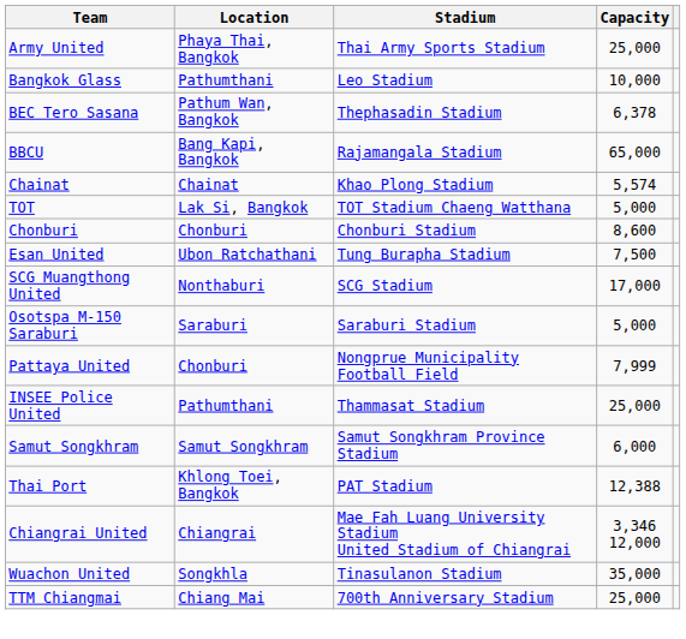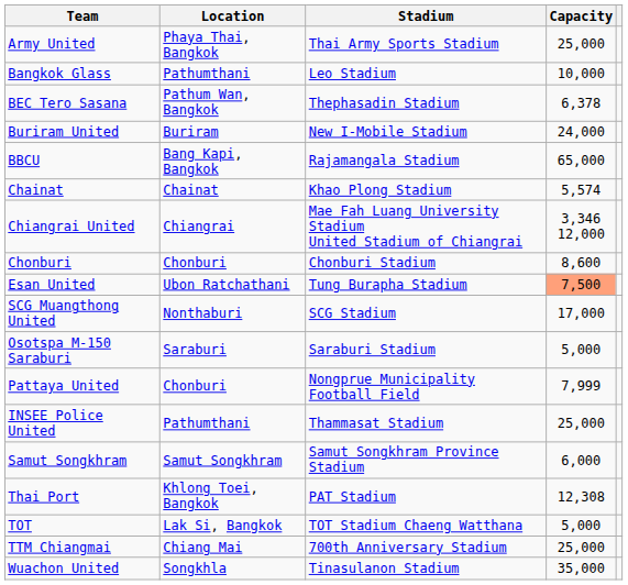 <table class="wikitable sortable">
 <tr>
 <th>Team</th>
 <th>Location</th>
 <th>Stadium</th>
 <th>Capacity</th>
 <th class="unsortable"></th>
 </tr>
 <tr>
 <td><a href='#'>Army United</a></td>
 <td><a href='#'>Phaya Thai</a>, <a href='#'>Bangkok</a></td>
 <td><a href='#'>Thai Army Sports Stadium</a></td>
 <td align="center">25,000</td>
 <td></td>
 </tr>
 <tr>
 <td><a href='#'>Bangkok Glass</a></td>
 <td><a href='#'>Pathumthani</a></td>
 <td><a href='#'>Leo Stadium</a></td>
 <td align="center">10,000</td>
 <td></td>
 </tr>
 <tr>
 <td><a href='#'>BEC Tero Sasana</a></td>
 <td><a href='#'>Pathum Wan</a>, <a href='#'>Bangkok</a></td>
 <td><a href='#'>Thephasadin Stadium</a></td>
 <td align="center">6,378</td>
 <td></td>
 </tr>
 <tr>
+<td><a href='#'>Buriram United</a></td>
+<td><a href='#'>Buriram</a></td>
+<td><a href='#'>New I-Mobile Stadium</a></td>
+<td align="center">24,000</td>
+<td></td>
+</tr>
+<tr>
 <td><a href='#'>BBCU</a></td>
 <td><a href='#'>Bang Kapi</a>, <a href='#'>Bangkok</a></td>
 <td><a href='#'>Rajamangala Stadium</a></td>
 <td align="center">65,000</td>
 <td></td>
 </tr>
 <tr>
 <td><a href='#'>Chainat</a></td>
 <td><a href='#'>Chainat</a></td>
 <td><a href='#'>Khao Plong Stadium</a></td>
 <td align="center">5,574</td>
 <td></td>
 </tr>
 <tr>
-<td><a href='#'>TOT</a></td>
-<td><a href='#'>Lak Si</a>, <a href='#'>Bangkok</a></td>
-<td><a href='#'>TOT Stadium Chaeng Watthana</a></td>
-<td align="center">5,000</td>
-<td></td>
+<td><a href='#'>Chiangrai United</a></td>
+<td><a href='#'>Chiangrai</a></td>
+<td><a href='#'>Mae Fah Luang University Stadium</a><br><a href='#'>United Stadium of Chiangrai</a></td>
+<td align="center">3,346<br>12,000</td>
+<td><br></td>
 </tr>
 <tr>
 <td><a href='#'>Chonburi</a></td>
 <td><a href='#'>Chonburi</a></td>
 <td><a href='#'>Chonburi Stadium</a></td>
 <td align="center">8,600</td>
 <td></td>
 </tr>
 <tr>
 <td><a href='#'>Esan United</a></td>
 <td><a href='#'>Ubon Ratchathani</a></td>
 <td><a href='#'>Tung Burapha Stadium</a></td>
-<td align="center">7,500</td>
+<td align="center" style="background: lightsalmon;">7,500</td>
 <td></td>
 </tr>
 <tr>
 <td><a href='#'>SCG Muangthong United</a></td>
 <td><a href='#'>Nonthaburi</a></td>
 <td><a href='#'>SCG Stadium</a></td>
 <td align="center">17,000</td>
 <td></td>
 </tr>
 <tr>
 <td><a href='#'>Osotspa M-150 Saraburi</a></td>
 <td><a href='#'>Saraburi</a></td>
 <td><a href='#'>Saraburi Stadium</a></td>
 <td align="center">5,000</td>
 <td></td>
 </tr>
 <tr>
 <td><a href='#'>Pattaya United</a></td>
 <td><a href='#'>Chonburi</a></td>
 <td><a href='#'>Nongprue Municipality Football Field</a></td>
 <td align="center">7,999</td>
 <td></td>
 </tr>
 <tr>
 <td><a href='#'>INSEE Police United</a></td>
 <td><a href='#'>Pathumthani</a></td>
 <td><a href='#'>Thammasat Stadium</a></td>
 <td align="center">25,000</td>
 <td></td>
 </tr>
 <tr>
 <td><a href='#'>Samut Songkhram</a></td>
 <td><a href='#'>Samut Songkhram</a></td>
 <td><a href='#'>Samut Songkhram Province Stadium</a></td>
 <td align="center">6,000</td>
 <td></td>
 </tr>
 <tr>
 <td><a href='#'>Thai Port</a></td>
 <td><a href='#'>Khlong Toei</a>, <a href='#'>Bangkok</a></td>
 <td><a href='#'>PAT Stadium</a></td>
-<td align="center">12,388</td>
+<td align="center">12,308</td>
 <td></td>
 </tr>
 <tr>
-<td><a href='#'>Chiangrai United</a></td>
-<td><a href='#'>Chiangrai</a></td>
-<td><a href='#'>Mae Fah Luang University Stadium</a><br><a href='#'>United Stadium of Chiangrai</a></td>
-<td align="center">3,346<br>12,000</td>
-<td><br></td>
-</tr>
-<tr>
-<td><a href='#'>Wuachon United</a></td>
-<td><a href='#'>Songkhla</a></td>
-<td><a href='#'>Tinasulanon Stadium</a></td>
-<td align="center">35,000</td>
+<td><a href='#'>TOT</a></td>
+<td><a href='#'>Lak Si</a>, <a href='#'>Bangkok</a></td>
+<td><a href='#'>TOT Stadium Chaeng Watthana</a></td>
+<td align="center">5,000</td>
 <td></td>
 </tr>
 <tr>
 <td><a href='#'>TTM Chiangmai</a></td>
 <td><a href='#'>Chiang Mai</a></td>
 <td><a href='#'>700th Anniversary Stadium</a></td>
 <td align="center">25,000</td>
 <td></td>
 </tr>
+<tr>
+<td><a href='#'>Wuachon United</a></td>
+<td><a href='#'>Songkhla</a></td>
+<td><a href='#'>Tinasulanon Stadium</a></td>
+<td align="center">35,000</td>
+<td></td>
+</tr>
 </table>
